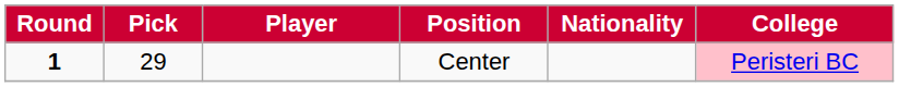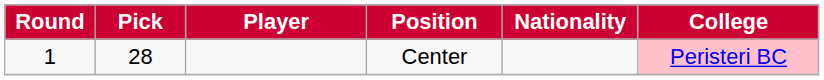 <table class="wikitable sortable sortable">
 <tr>
 <th style="background:#C03; color:#FFFFFF" width="10%">Round</th>
 <th style="background:#C03; color:#FFFFFF" width="10%">Pick</th>
 <th style="background:#C03; color:#FFFFFF" width="20%">Player</th>
 <th style="background:#C03; color:#FFFFFF" width="15%">Position</th>
 <th style="background:#C03; color:#FFFFFF" width="15%">Nationality</th>
 <th style="background:#C03; color:#FFFFFF" width="20%">College</th>
 </tr>
 <tr style="text-align: center">
-<td><strong>1</strong></td>
-<td>29</td>
+<td>1</td>
+<td>28</td>
 <td> </td>
 <td>Center</td>
 <td></td>
 <td style="background: pink;"><a href='#'>Peristeri BC</a> </td>
 </tr>
 <tr style="text-align: center">
 </tr>
 </table>
